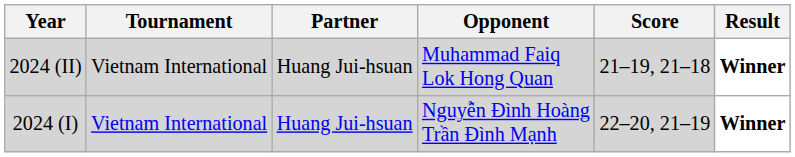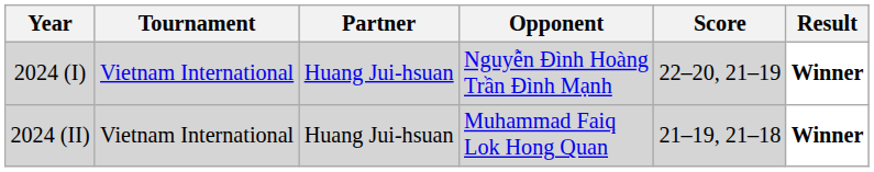 <table class="sortable wikitable" style="font-size: 90%;">
 <tr>
 <th>Year</th>
 <th>Tournament</th>
 <th>Partner</th>
 <th>Opponent</th>
 <th>Score</th>
 <th>Result</th>
 </tr>
 <tr style="background:#D5D5D5">
+<td align="center">2024 (I)</td>
+<td align="left"><a href='#'>Vietnam International</a></td>
+<td align="left"> <a href='#'>Huang Jui-hsuan</a></td>
+<td align="left"> <a href='#'>Nguyễn Đình Hoàng</a><br> <a href='#'>Trần Đình Mạnh</a></td>
+<td align="left">22–20, 21–19</td>
+<td style="text-align:left; background:white"> <strong>Winner</strong></td>
+</tr>
+<tr style="background:#D5D5D5">
 <td align="center">2024 (II)</td>
 <td align="left">Vietnam International</td>
 <td align="left"> Huang Jui-hsuan</td>
 <td align="left"> <a href='#'>Muhammad Faiq</a><br> <a href='#'>Lok Hong Quan</a></td>
 <td align="left">21–19, 21–18</td>
 <td style="text-align:left; background:white"> <strong>Winner</strong></td>
 </tr>
-<tr style="background:#D5D5D5">
-<td align="center">2024 (I)</td>
-<td align="left"><a href='#'>Vietnam International</a></td>
-<td align="left"> <a href='#'>Huang Jui-hsuan</a></td>
-<td align="left"> <a href='#'>Nguyễn Đình Hoàng</a><br> <a href='#'>Trần Đình Mạnh</a></td>
-<td align="left">22–20, 21–19</td>
-<td style="text-align:left; background:white"> <strong>Winner</strong></td>
-</tr>
 </table>
